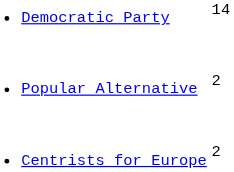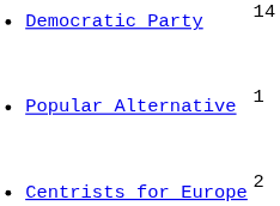 <table>
 <tr>
 <td><br><ul><li><a href='#'>Democratic Party</a></li></ul></td>
 <td><div>14</div></td>
 </tr>
 <tr>
 <td><br><ul><li><a href='#'>Popular Alternative</a></li></ul></td>
-<td><div>2</div></td>
+<td><div>1</div></td>
 </tr>
 <tr>
 <td><br><ul><li><a href='#'>Centrists for Europe</a></li></ul></td>
 <td><div>2</div></td>
 </tr>
 </table>
